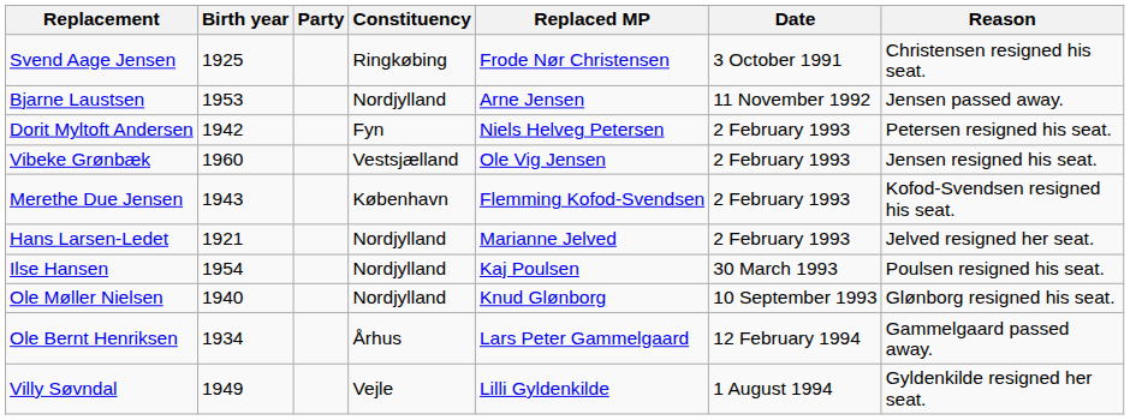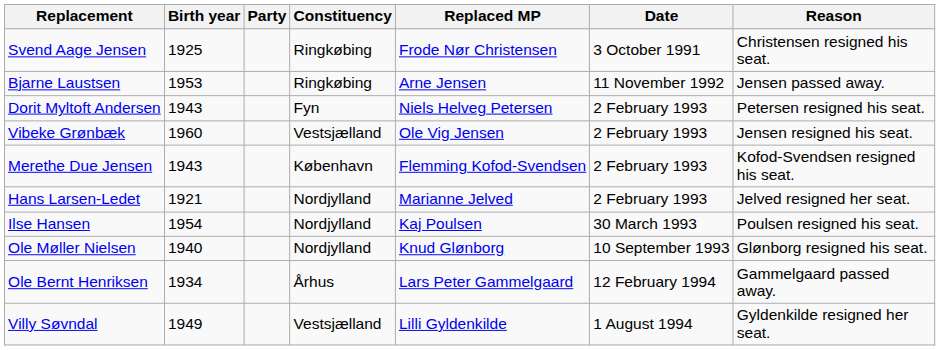 <table class="wikitable sortable">
 <tr>
 <th>Replacement</th>
 <th>Birth year</th>
 <th>Party</th>
 <th>Constituency</th>
 <th>Replaced MP</th>
 <th>Date</th>
 <th width="200px" class="unsortable">Reason</th>
 </tr>
 <tr>
 <td><a href='#'>Svend Aage Jensen</a></td>
 <td>1925</td>
 <td data-sort-value="D" style="text-align: left;"></td>
 <td>Ringkøbing</td>
 <td><a href='#'>Frode Nør Christensen</a></td>
 <td>3 October 1991</td>
 <td>Christensen resigned his seat.</td>
 </tr>
 <tr>
 <td><a href='#'>Bjarne Laustsen</a></td>
 <td>1953</td>
 <td data-sort-value="A" style="text-align: left;"></td>
-<td>Nordjylland</td>
+<td>Ringkøbing</td>
 <td><a href='#'>Arne Jensen</a></td>
 <td>11 November 1992</td>
 <td>Jensen passed away.</td>
 </tr>
 <tr>
 <td><a href='#'>Dorit Myltoft Andersen</a></td>
-<td>1942</td>
+<td>1943</td>
 <td data-sort-value="B" style="text-align: left;"></td>
 <td>Fyn</td>
 <td><a href='#'>Niels Helveg Petersen</a></td>
 <td>2 February 1993</td>
 <td>Petersen resigned his seat.</td>
 </tr>
 <tr>
 <td><a href='#'>Vibeke Grønbæk</a></td>
 <td>1960</td>
 <td data-sort-value="B" style="text-align: left;"></td>
 <td>Vestsjælland</td>
 <td><a href='#'>Ole Vig Jensen</a></td>
 <td>2 February 1993</td>
 <td>Jensen resigned his seat.</td>
 </tr>
 <tr>
 <td><a href='#'>Merethe Due Jensen</a></td>
 <td>1943</td>
 <td data-sort-value="Q" style="text-align: left;"></td>
 <td>København</td>
 <td><a href='#'>Flemming Kofod-Svendsen</a></td>
 <td>2 February 1993</td>
 <td>Kofod-Svendsen resigned his seat.</td>
 </tr>
 <tr>
 <td><a href='#'>Hans Larsen-Ledet</a></td>
 <td>1921</td>
 <td data-sort-value="B" style="text-align: left;"></td>
 <td>Nordjylland</td>
 <td><a href='#'>Marianne Jelved</a></td>
 <td>2 February 1993</td>
 <td>Jelved resigned her seat.</td>
 </tr>
 <tr>
 <td><a href='#'>Ilse Hansen</a></td>
 <td>1954</td>
 <td data-sort-value="A" style="text-align: left;"></td>
 <td>Nordjylland</td>
 <td><a href='#'>Kaj Poulsen</a></td>
 <td>30 March 1993</td>
 <td>Poulsen resigned his seat.</td>
 </tr>
 <tr>
 <td><a href='#'>Ole Møller Nielsen</a></td>
 <td>1940</td>
 <td data-sort-value="Q" style="text-align: left;"></td>
 <td>Nordjylland</td>
 <td><a href='#'>Knud Glønborg</a></td>
 <td>10 September 1993</td>
 <td>Glønborg resigned his seat.</td>
 </tr>
 <tr>
 <td><a href='#'>Ole Bernt Henriksen</a></td>
 <td>1934</td>
 <td data-sort-value="C" style="text-align: left;"></td>
 <td>Århus</td>
 <td><a href='#'>Lars Peter Gammelgaard</a></td>
 <td>12 February 1994</td>
 <td>Gammelgaard passed away.</td>
 </tr>
 <tr>
 <td><a href='#'>Villy Søvndal</a></td>
 <td>1949</td>
 <td data-sort-value="F" style="text-align: left;"></td>
-<td>Vejle</td>
+<td>Vestsjælland</td>
 <td><a href='#'>Lilli Gyldenkilde</a></td>
 <td>1 August 1994</td>
 <td>Gyldenkilde resigned her seat.</td>
 </tr>
 </table>
